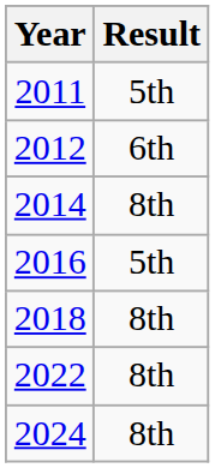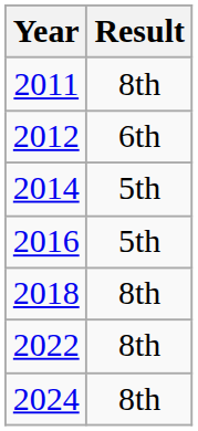 <table class="wikitable" style="text-align:center">
 <tr>
 <th>Year</th>
 <th>Result</th>
 </tr>
 <tr>
 <td><a href='#'>2011</a></td>
-<td>5th</td>
+<td>8th</td>
 </tr>
 <tr>
 <td><a href='#'>2012</a></td>
 <td>6th</td>
 </tr>
 <tr>
 <td><a href='#'>2014</a></td>
-<td>8th</td>
+<td>5th</td>
 </tr>
 <tr>
 <td><a href='#'>2016</a></td>
 <td>5th</td>
 </tr>
 <tr>
 <td><a href='#'>2018</a></td>
 <td>8th</td>
 </tr>
 <tr>
 <td><a href='#'>2022</a></td>
 <td>8th</td>
 </tr>
 <tr>
 <td><a href='#'>2024</a></td>
 <td>8th</td>
 </tr>
 </table>
